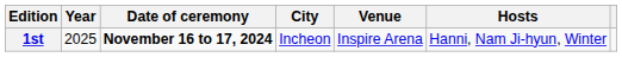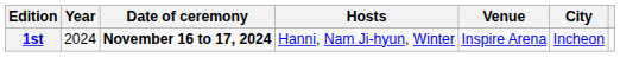 <table class="wikitable plainrowheaders" style="text-align:center">
 <tr>
 <th scope="col">Edition</th>
 <th scope="col">Year</th>
 <th scope="col">Date of ceremony</th>
+<th scope="col">Hosts</th>
+<th scope="col">Venue</th>
 <th scope="col">City</th>
-<th scope="col">Venue</th>
-<th scope="col">Hosts</th>
 <th scope="col"></th>
 </tr>
 <tr>
 <th scope="row" style="text-align:center"><a href='#'>1st</a></th>
-<td>2025</td>
+<td>2024</td>
 <td><strong>November 16 to 17, 2024</strong></td>
+<td><a href='#'>Hanni</a>, <a href='#'>Nam Ji-hyun</a>, <a href='#'>Winter</a></td>
+<td><a href='#'>Inspire Arena</a></td>
 <td><a href='#'>Incheon</a></td>
-<td><a href='#'>Inspire Arena</a></td>
-<td><a href='#'>Hanni</a>, <a href='#'>Nam Ji-hyun</a>, <a href='#'>Winter</a></td>
 <td style="text-align:center"></td>
 </tr>
 </table>
